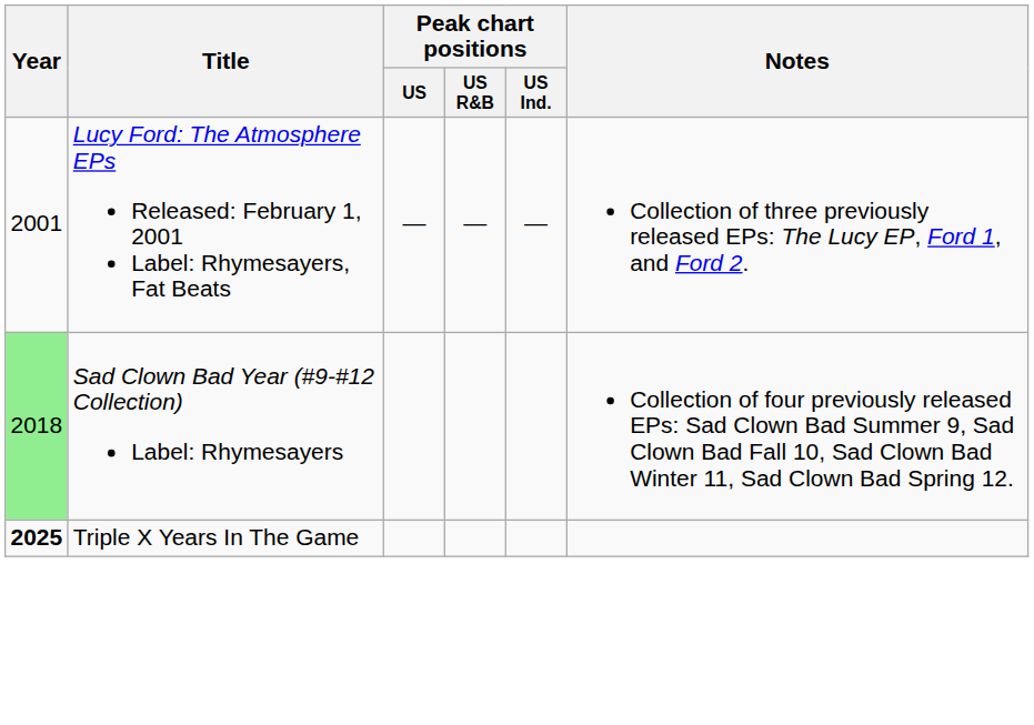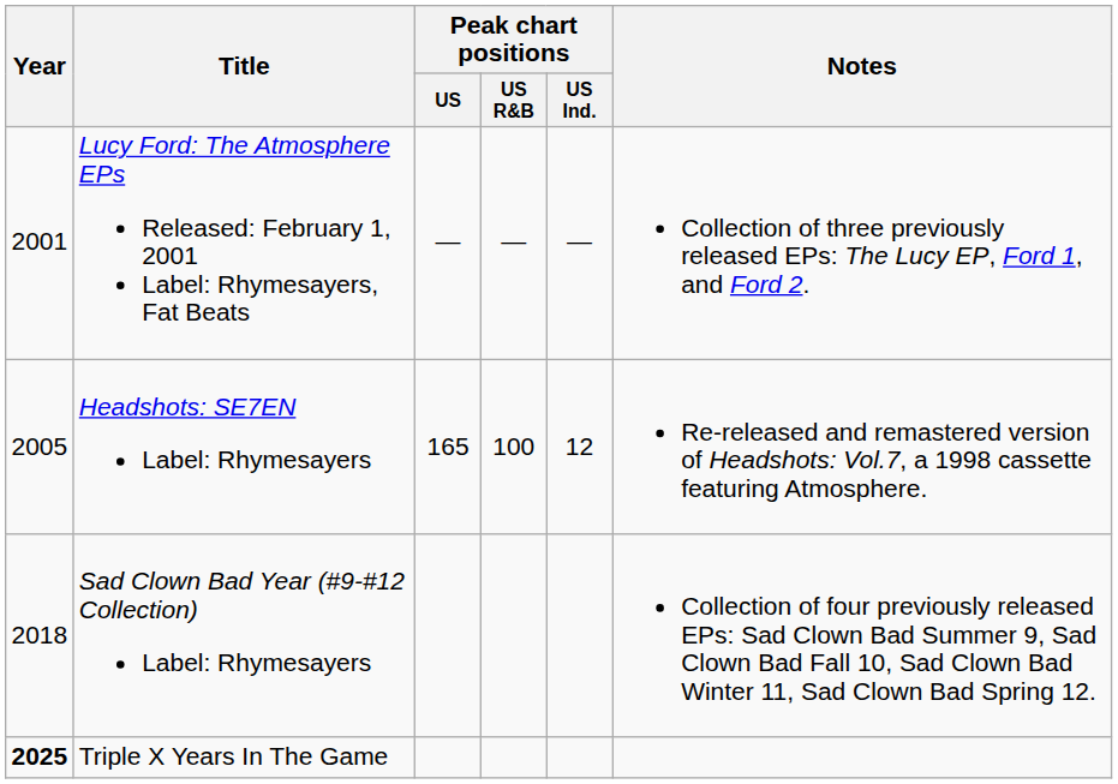 <table class="wikitable">
 <tr>
 <th rowspan="2" width="33">Year</th>
 <th width="210" rowspan="2">Title</th>
 <th colspan="3">Peak chart positions</th>
 <th rowspan="2" width="310">Notes</th>
 </tr>
 <tr>
 <th style="width:3em;font-size:75%">US<br></th>
 <th style="width:3em;font-size:75%">US<br>R&B<br></th>
 <th style="width:3em;font-size:75%">US<br>Ind.<br></th>
 </tr>
 <tr>
 <td align="center">2001</td>
 <td><em><a href='#'>Lucy Ford: The Atmosphere EPs</a></em><br><ul><li>Released: February 1, 2001</li><li>Label: Rhymesayers, Fat Beats</li></ul></td>
 <td align="center">—</td>
 <td align="center">—</td>
 <td align="center">—</td>
 <td><br><ul><li>Collection of three previously released EPs: <em>The Lucy EP</em>, <em><a href='#'>Ford 1</a></em>, and <em><a href='#'>Ford 2</a></em>.</li></ul></td>
 </tr>
 <tr>
-<td align="center" style="background: lightgreen;">2018</td>
+<td align="center">2005</td>
+<td><em><a href='#'>Headshots: SE7EN</a></em><br><ul><li>Label: Rhymesayers</li></ul></td>
+<td align="center">165</td>
+<td align="center">100</td>
+<td align="center">12</td>
+<td><br><ul><li>Re-released and remastered version of <em>Headshots: Vol.7</em>, a 1998 cassette featuring Atmosphere.</li></ul></td>
+</tr>
+<tr>
+<td align="center">2018</td>
 <td><em>Sad Clown Bad Year (#9-#12 Collection)</em><br><ul><li>Label: Rhymesayers</li></ul></td>
 <td></td>
 <td></td>
 <td></td>
 <td><br><ul><li>Collection of four previously released EPs: Sad Clown Bad Summer 9, Sad Clown Bad Fall 10, Sad Clown Bad Winter 11, Sad Clown Bad Spring 12.</li></ul></td>
 </tr>
 <tr>
 <td><strong>2025</strong></td>
 <td>Triple X Years In The Game</td>
 <td></td>
 <td></td>
 <td></td>
 <td></td>
 </tr>
 </table>
